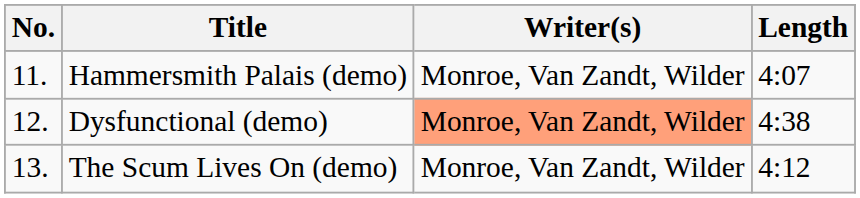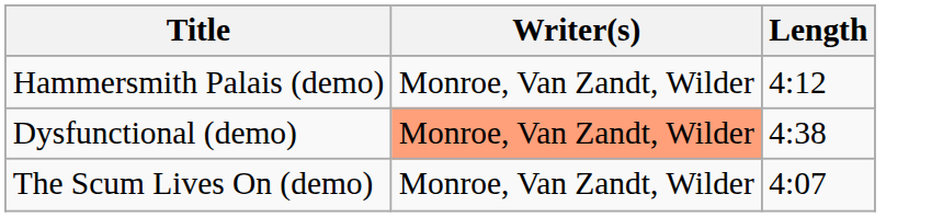 <table class="wikitable">
 <tr>
-<th>No.</th>
 <th>Title</th>
 <th>Writer(s)</th>
 <th>Length</th>
 </tr>
 <tr>
-<td>11.</td>
 <td>Hammersmith Palais (demo)</td>
 <td>Monroe, Van Zandt, Wilder</td>
-<td>4:07</td>
+<td>4:12</td>
 </tr>
 <tr>
-<td>12.</td>
 <td>Dysfunctional (demo)</td>
 <td style="background: lightsalmon;">Monroe, Van Zandt, Wilder</td>
 <td>4:38</td>
 </tr>
 <tr>
-<td>13.</td>
 <td>The Scum Lives On (demo)</td>
 <td>Monroe, Van Zandt, Wilder</td>
-<td>4:12</td>
+<td>4:07</td>
 </tr>
 </table>
